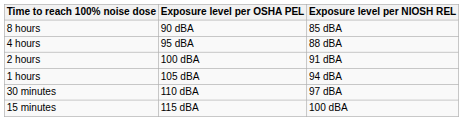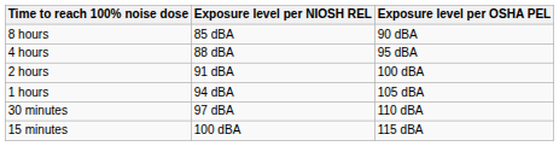 <table class="wikitable">
 <tr>
 <th>Time to reach 100% noise dose</th>
+<th>Exposure level per NIOSH REL</th>
 <th>Exposure level per OSHA PEL</th>
-<th>Exposure level per NIOSH REL</th>
 </tr>
 <tr>
 <td>8 hours</td>
+<td>85 dBA</td>
 <td>90 dBA</td>
-<td>85 dBA</td>
 </tr>
 <tr>
 <td>4 hours</td>
+<td>88 dBA</td>
 <td>95 dBA</td>
-<td>88 dBA</td>
 </tr>
 <tr>
 <td>2 hours</td>
+<td>91 dBA</td>
 <td>100 dBA</td>
-<td>91 dBA</td>
 </tr>
 <tr>
 <td>1 hours</td>
+<td>94 dBA</td>
 <td>105 dBA</td>
-<td>94 dBA</td>
 </tr>
 <tr>
 <td>30 minutes</td>
+<td>97 dBA</td>
 <td>110 dBA</td>
-<td>97 dBA</td>
 </tr>
 <tr>
 <td>15 minutes</td>
+<td>100 dBA</td>
 <td>115 dBA</td>
-<td>100 dBA</td>
 </tr>
 </table>
